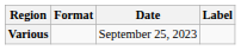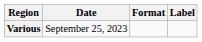 <table class="wikitable plainrowheaders">
 <tr>
 <th scope="col">Region</th>
+<th scope="col">Date</th>
 <th scope="col">Format</th>
-<th scope="col">Date</th>
 <th scope="col">Label</th>
 </tr>
 <tr>
 <th scope="row">Various </th>
+<td>September 25, 2023</td>
 <td></td>
-<td>September 25, 2023</td>
 <td></td>
 </tr>
 </table>
